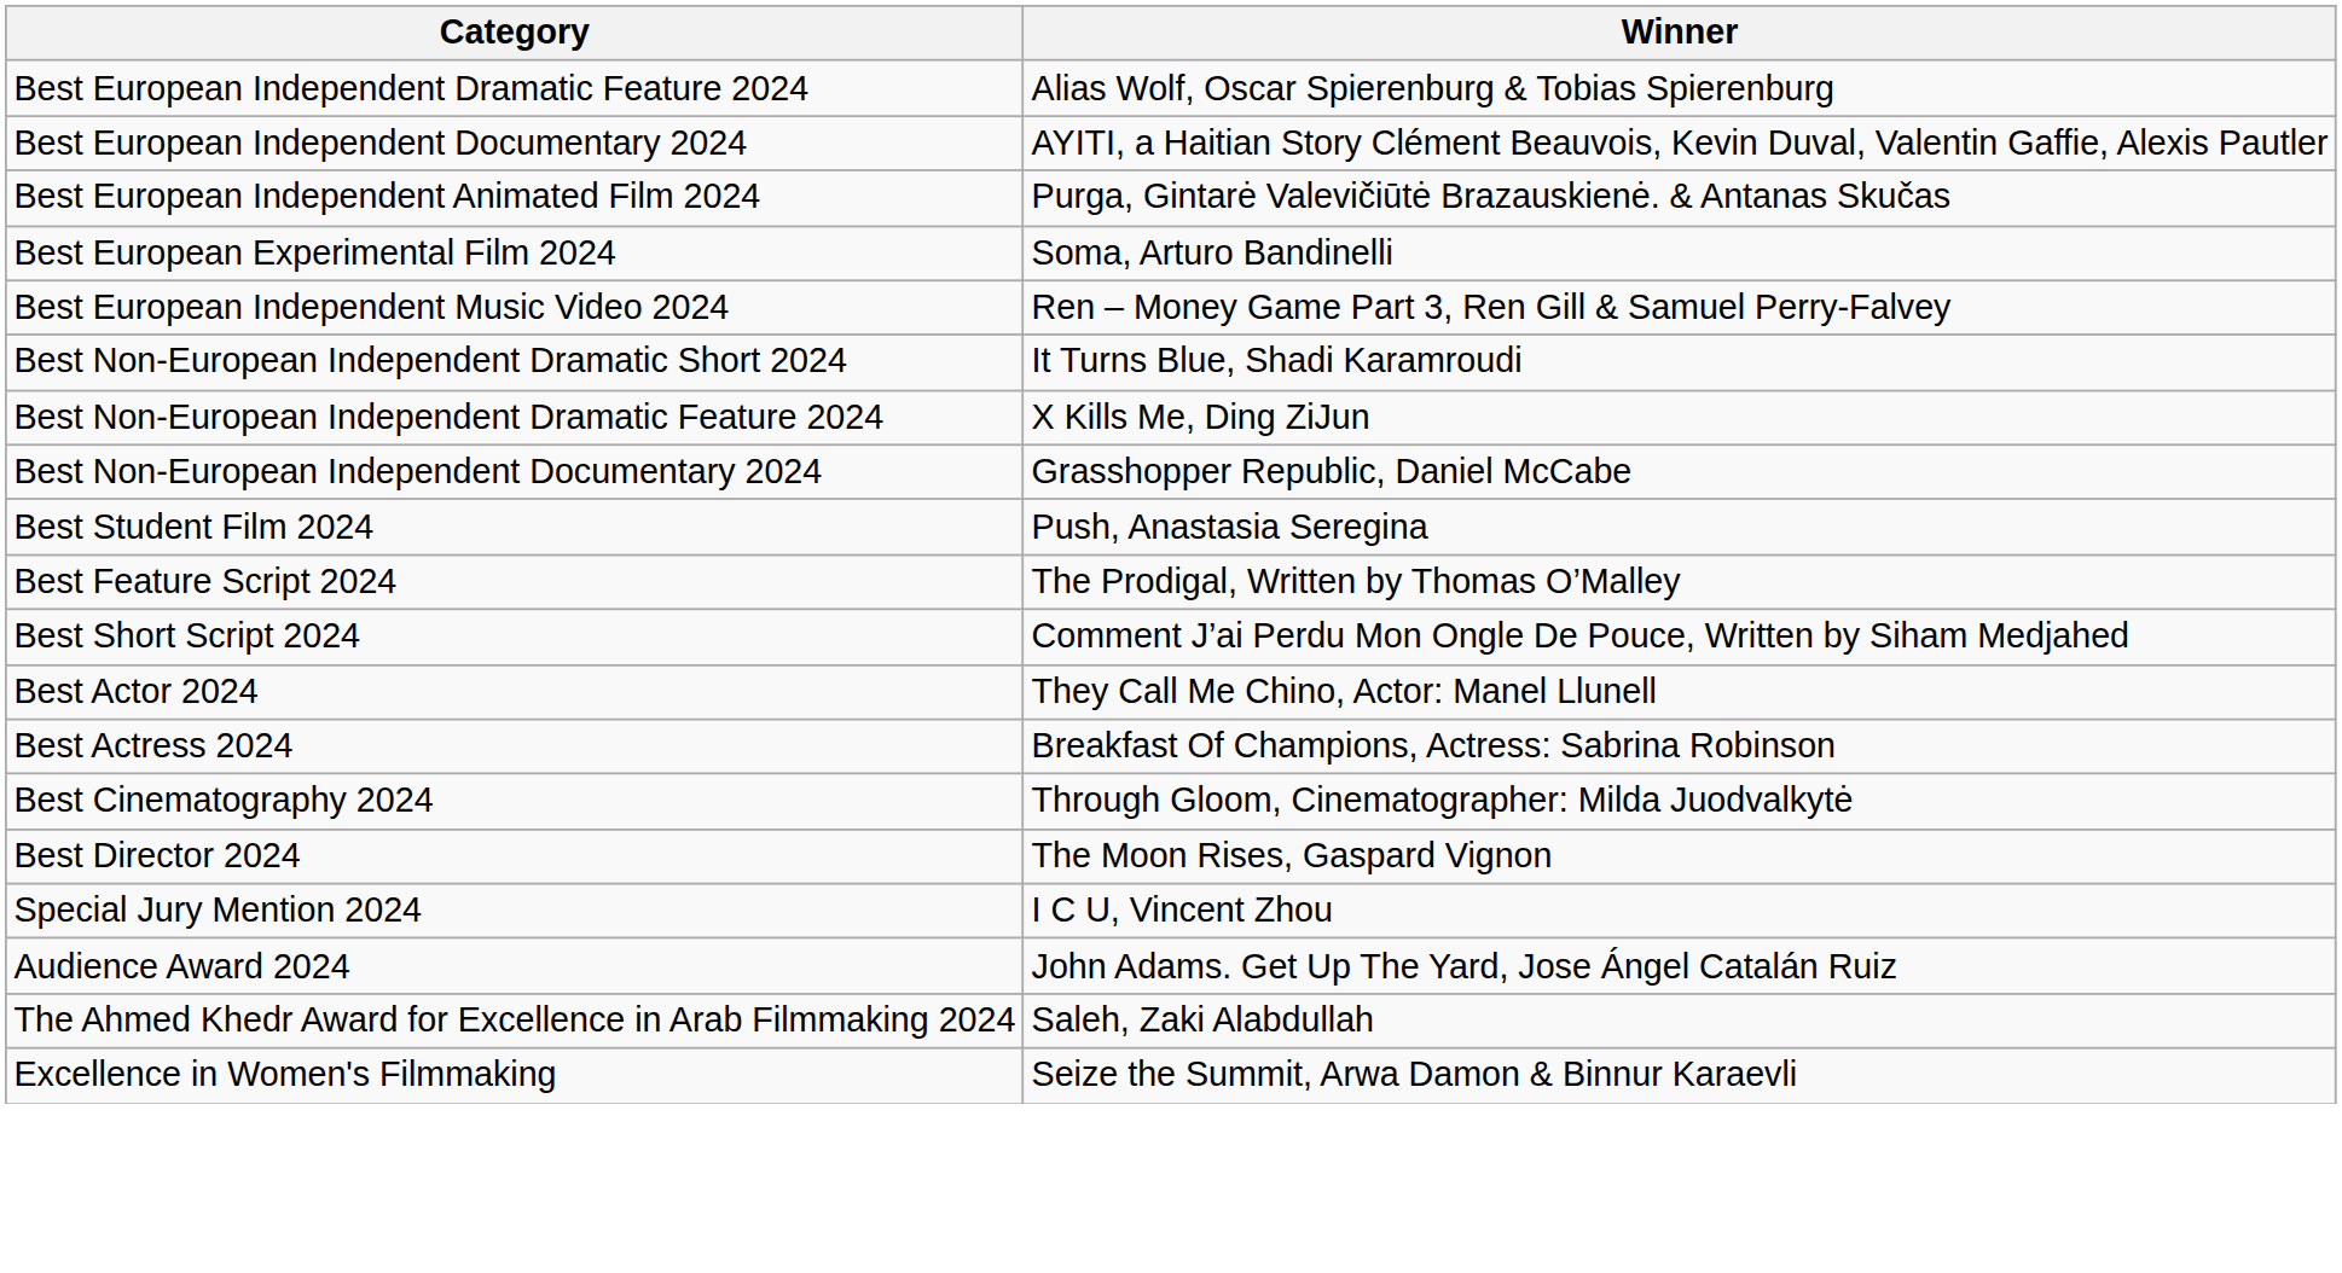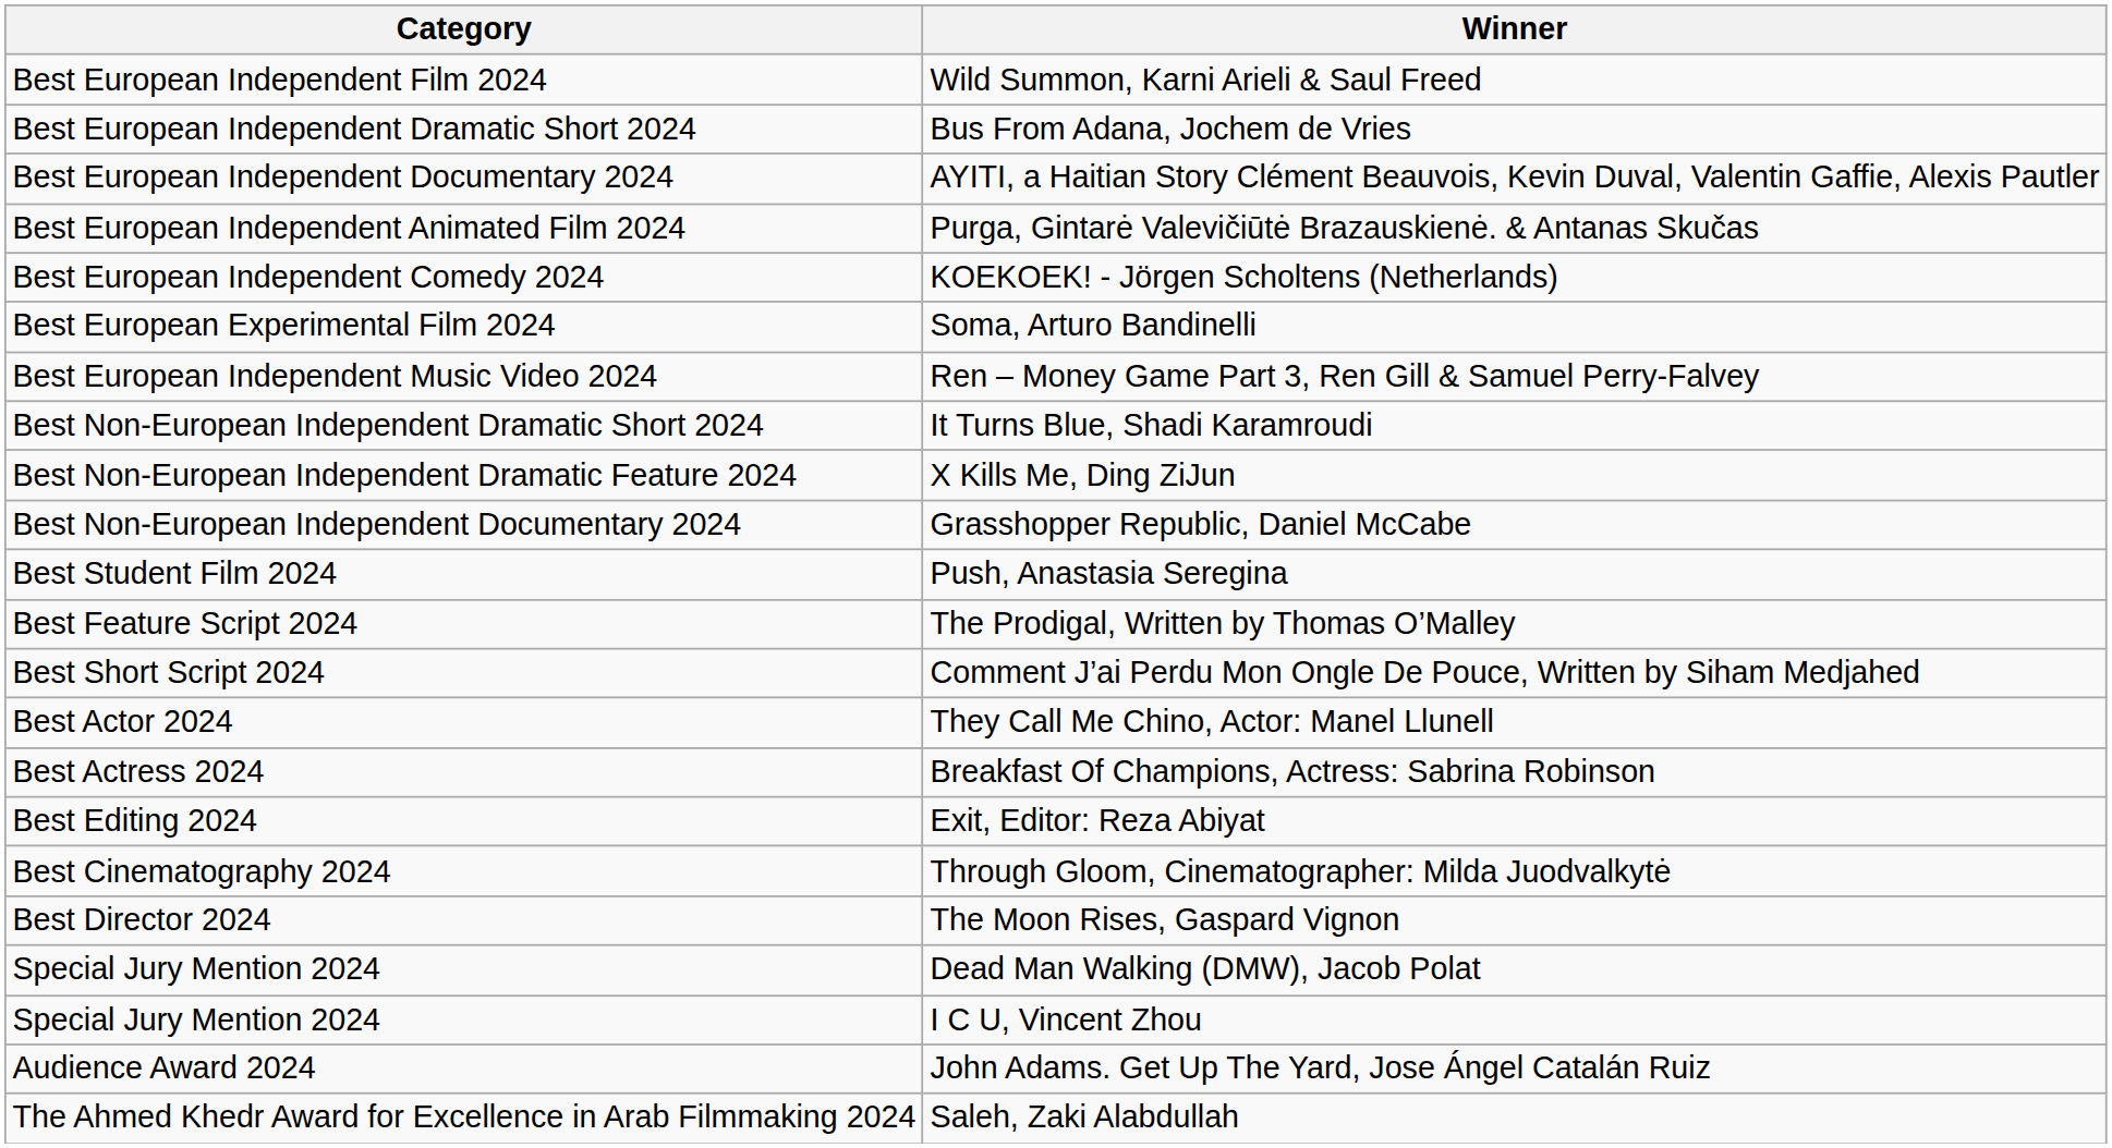 <table class="wikitable">
 <tr>
 <th>Category</th>
 <th>Winner</th>
 </tr>
 <tr>
-<td>Best European Independent Dramatic Feature 2024</td>
-<td>Alias Wolf, Oscar Spierenburg & Tobias Spierenburg</td>
+<td>Best European Independent Film 2024</td>
+<td>Wild Summon, Karni Arieli & Saul Freed</td>
+</tr>
+<tr>
+<td>Best European Independent Dramatic Short 2024</td>
+<td>Bus From Adana, Jochem de Vries</td>
 </tr>
 <tr>
 <td>Best European Independent Documentary 2024</td>
 <td>AYITI, a Haitian Story	Clément Beauvois, Kevin Duval, Valentin Gaffie, Alexis Pautler</td>
 </tr>
 <tr>
 <td>Best European Independent Animated Film 2024</td>
 <td>Purga, Gintarė Valevičiūtė Brazauskienė. & Antanas Skučas</td>
+</tr>
+<tr>
+<td>Best European Independent Comedy 2024</td>
+<td>KOEKOEK! - Jörgen Scholtens (Netherlands)</td>
 </tr>
 <tr>
 <td>Best European Experimental Film 2024</td>
 <td>Soma, Arturo Bandinelli</td>
 </tr>
 <tr>
 <td>Best European Independent Music Video 2024</td>
 <td>Ren – Money Game Part 3, Ren Gill & Samuel Perry-Falvey</td>
 </tr>
 <tr>
 <td>Best Non-European Independent Dramatic Short 2024</td>
 <td>It Turns Blue,	Shadi Karamroudi</td>
 </tr>
 <tr>
 <td>Best Non-European Independent Dramatic Feature 2024</td>
 <td>X Kills Me, Ding ZiJun</td>
 </tr>
 <tr>
 <td>Best Non-European Independent Documentary 2024</td>
 <td>Grasshopper Republic, Daniel McCabe</td>
 </tr>
 <tr>
 <td>Best Student Film 2024</td>
 <td>Push, Anastasia Seregina</td>
 </tr>
 <tr>
 <td>Best Feature Script 2024</td>
 <td>The Prodigal, Written by Thomas O’Malley</td>
 </tr>
 <tr>
 <td>Best Short Script 2024</td>
 <td>Comment J’ai Perdu Mon Ongle De Pouce, Written by Siham Medjahed</td>
 </tr>
 <tr>
 <td>Best Actor 2024</td>
 <td>They Call Me Chino, Actor: Manel Llunell</td>
 </tr>
 <tr>
 <td>Best Actress 2024</td>
 <td>Breakfast Of Champions, Actress: Sabrina Robinson</td>
 </tr>
 <tr>
+<td>Best Editing 2024</td>
+<td>Exit, Editor: Reza Abiyat</td>
+</tr>
+<tr>
 <td>Best Cinematography 2024</td>
 <td>Through Gloom, Cinematographer: Milda Juodvalkytė</td>
 </tr>
 <tr>
 <td>Best Director 2024</td>
 <td>The Moon Rises, Gaspard Vignon</td>
+</tr>
+<tr>
+<td>Special Jury Mention 2024</td>
+<td>Dead Man Walking (DMW), Jacob Polat</td>
 </tr>
 <tr>
 <td>Special Jury Mention 2024</td>
 <td>I C U, Vincent Zhou</td>
 </tr>
 <tr>
 <td>Audience Award 2024</td>
 <td>John Adams. Get Up The Yard, Jose Ángel Catalán Ruiz</td>
 </tr>
 <tr>
 <td>The Ahmed Khedr Award for Excellence in Arab Filmmaking 2024</td>
 <td>Saleh, Zaki Alabdullah</td>
 </tr>
-<tr>
-<td>Excellence in Women's Filmmaking</td>
-<td>Seize the Summit, Arwa Damon & Binnur Karaevli</td>
-</tr>
 </table>
